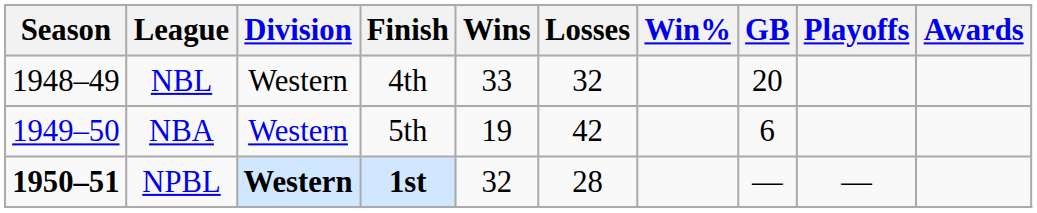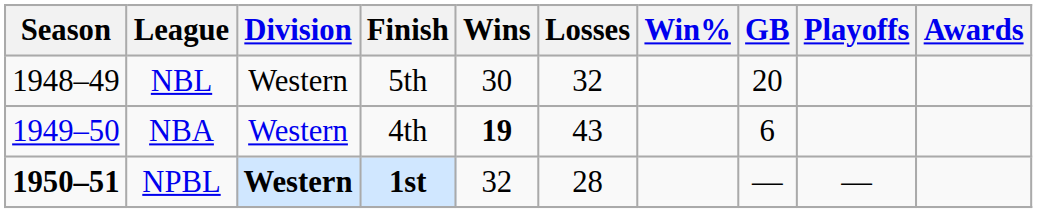 <table class="wikitable" style="text-align:center; font-size:95%">
 <tr>
 <th scope="col">Season</th>
 <th scope="col">League</th>
 <th scope="col"><a href='#'>Division</a></th>
 <th scope="col">Finish</th>
 <th scope="col">Wins</th>
 <th scope="col">Losses</th>
 <th scope="col"><a href='#'>Win%</a></th>
 <th scope="col"><a href='#'>GB</a></th>
 <th scope="col"><a href='#'>Playoffs</a></th>
 <th scope="col"><a href='#'>Awards</a></th>
 </tr>
 <tr>
 <td>1948–49</td>
 <td><a href='#'>NBL</a></td>
 <td>Western</td>
-<td>4th</td>
-<td>33</td>
+<td>5th</td>
+<td>30</td>
 <td>32</td>
 <td></td>
 <td>20</td>
 <td></td>
 <td></td>
 </tr>
 <tr>
 <td><a href='#'>1949–50</a></td>
 <td><a href='#'>NBA</a></td>
 <td><a href='#'>Western</a></td>
-<td>5th</td>
-<td>19</td>
-<td>42</td>
+<td>4th</td>
+<td><strong>19</strong></td>
+<td>43</td>
 <td></td>
 <td>6</td>
 <td></td>
 <td></td>
 </tr>
 <tr>
 <td><strong>1950–51</strong></td>
 <td><a href='#'>NPBL</a></td>
 <td style="background:#d0e7ff;"><strong>Western</strong></td>
 <td style="background:#d0e7ff;"><strong>1st</strong></td>
 <td>32</td>
 <td>28</td>
 <td></td>
 <td>—</td>
 <td>—</td>
 <td></td>
 </tr>
 <tr>
 </tr>
 </table>
